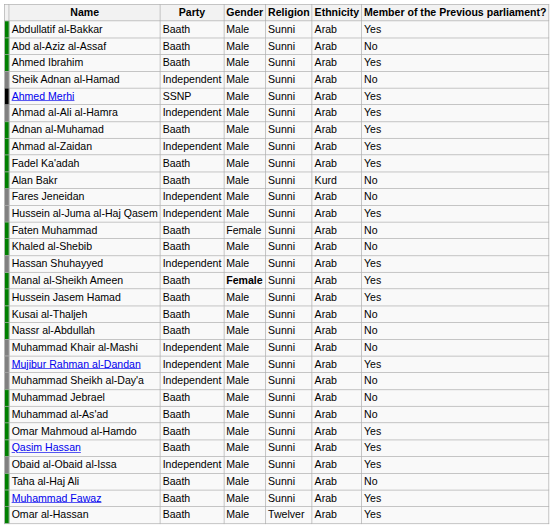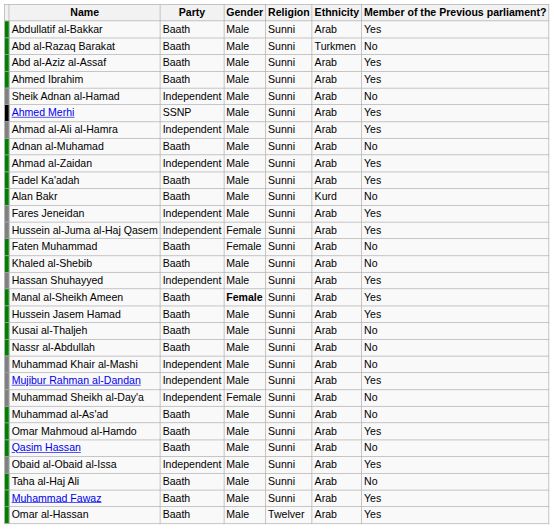 <table class="wikitable sortable">
 <tr>
 <th></th>
 <th>Name</th>
 <th>Party</th>
 <th>Gender</th>
 <th>Religion</th>
 <th>Ethnicity</th>
 <th>Member of the Previous parliament?</th>
 </tr>
 <tr>
 <td bgcolor="green"></td>
 <td>Abdullatif al-Bakkar</td>
 <td>Baath</td>
 <td>Male</td>
 <td>Sunni</td>
 <td>Arab</td>
 <td>Yes</td>
 </tr>
 <tr>
 <td bgcolor="green"></td>
+<td>Abd al-Razaq Barakat</td>
+<td>Baath</td>
+<td>Male</td>
+<td>Sunni</td>
+<td>Turkmen</td>
+<td>No</td>
+</tr>
+<tr>
+<td bgcolor="green"></td>
 <td>Abd al-Aziz al-Assaf</td>
 <td>Baath</td>
 <td>Male</td>
 <td>Sunni</td>
 <td>Arab</td>
-<td>No</td>
+<td>Yes</td>
 </tr>
 <tr>
 <td bgcolor="green"></td>
 <td>Ahmed Ibrahim</td>
 <td>Baath</td>
 <td>Male</td>
 <td>Sunni</td>
 <td>Arab</td>
 <td>Yes</td>
 </tr>
 <tr>
 <td bgcolor="grey"></td>
 <td>Sheik Adnan al-Hamad</td>
 <td>Independent</td>
 <td>Male</td>
 <td>Sunni</td>
 <td>Arab</td>
 <td>No</td>
 </tr>
 <tr>
 <td bgcolor="black"></td>
 <td><a href='#'>Ahmed Merhi</a></td>
 <td>SSNP</td>
 <td>Male</td>
 <td>Sunni</td>
 <td>Arab</td>
 <td>Yes</td>
 </tr>
 <tr>
 <td bgcolor="grey"></td>
 <td>Ahmad al-Ali al-Hamra</td>
 <td>Independent</td>
 <td>Male</td>
 <td>Sunni</td>
 <td>Arab</td>
 <td>Yes</td>
 </tr>
 <tr>
 <td bgcolor="green"></td>
 <td>Adnan al-Muhamad</td>
 <td>Baath</td>
 <td>Male</td>
 <td>Sunni</td>
 <td>Arab</td>
-<td>Yes</td>
+<td>No</td>
 </tr>
 <tr>
 <td bgcolor="green"></td>
 <td>Ahmad al-Zaidan</td>
 <td>Independent</td>
 <td>Male</td>
 <td>Sunni</td>
 <td>Arab</td>
 <td>Yes</td>
 </tr>
 <tr>
 <td bgcolor="green"></td>
 <td>Fadel Ka'adah</td>
 <td>Baath</td>
 <td>Male</td>
 <td>Sunni</td>
 <td>Arab</td>
 <td>Yes</td>
 </tr>
 <tr>
 <td bgcolor="green"></td>
 <td>Alan Bakr</td>
 <td>Baath</td>
 <td>Male</td>
 <td>Sunni</td>
 <td>Kurd</td>
 <td>No</td>
 </tr>
 <tr>
 <td bgcolor="grey"></td>
 <td>Fares Jeneidan</td>
 <td>Independent</td>
 <td>Male</td>
 <td>Sunni</td>
 <td>Arab</td>
-<td>No</td>
+<td>Yes</td>
 </tr>
 <tr>
 <td bgcolor="grey"></td>
 <td>Hussein al-Juma al-Haj Qasem</td>
 <td>Independent</td>
-<td>Male</td>
+<td>Female</td>
 <td>Sunni</td>
 <td>Arab</td>
 <td>Yes</td>
 </tr>
 <tr>
 <td bgcolor="green"></td>
 <td>Faten Muhammad</td>
 <td>Baath</td>
 <td>Female</td>
 <td>Sunni</td>
 <td>Arab</td>
 <td>No</td>
 </tr>
 <tr>
 <td bgcolor="green"></td>
 <td>Khaled al-Shebib</td>
 <td>Baath</td>
 <td>Male</td>
 <td>Sunni</td>
 <td>Arab</td>
 <td>No</td>
 </tr>
 <tr>
 <td bgcolor="grey"></td>
 <td>Hassan Shuhayyed</td>
 <td>Independent</td>
 <td>Male</td>
 <td>Sunni</td>
 <td>Arab</td>
 <td>Yes</td>
 </tr>
 <tr>
 <td bgcolor="green"></td>
 <td>Manal al-Sheikh Ameen</td>
 <td>Baath</td>
 <td><strong>Female</strong></td>
 <td>Sunni</td>
 <td>Arab</td>
 <td>Yes</td>
 </tr>
 <tr>
 <td bgcolor="green"></td>
 <td>Hussein Jasem Hamad</td>
 <td>Baath</td>
 <td>Male</td>
 <td>Sunni</td>
 <td>Arab</td>
 <td>Yes</td>
 </tr>
 <tr>
 <td bgcolor="green"></td>
 <td>Kusai al-Thaljeh</td>
 <td>Baath</td>
 <td>Male</td>
 <td>Sunni</td>
 <td>Arab</td>
 <td>No</td>
 </tr>
 <tr>
 <td bgcolor="green"></td>
 <td>Nassr al-Abdullah</td>
 <td>Baath</td>
 <td>Male</td>
 <td>Sunni</td>
 <td>Arab</td>
 <td>No</td>
 </tr>
 <tr>
 <td bgcolor="grey"></td>
 <td>Muhammad Khair al-Mashi</td>
 <td>Independent</td>
 <td>Male</td>
 <td>Sunni</td>
 <td>Arab</td>
 <td>No</td>
 </tr>
 <tr>
 <td bgcolor="grey"></td>
 <td><a href='#'>Mujibur Rahman al-Dandan</a></td>
 <td>Independent</td>
 <td>Male</td>
 <td>Sunni</td>
 <td>Arab</td>
 <td>Yes</td>
 </tr>
 <tr>
 <td bgcolor="grey"></td>
 <td>Muhammad Sheikh al-Day'a</td>
 <td>Independent</td>
-<td>Male</td>
-<td>Sunni</td>
-<td>Arab</td>
-<td>No</td>
-</tr>
-<tr>
-<td bgcolor="green"></td>
-<td>Muhammad Jebrael</td>
-<td>Baath</td>
-<td>Male</td>
+<td>Female</td>
 <td>Sunni</td>
 <td>Arab</td>
 <td>No</td>
 </tr>
 <tr>
 <td bgcolor="green"></td>
 <td>Muhammad al-As'ad</td>
 <td>Baath</td>
 <td>Male</td>
 <td>Sunni</td>
 <td>Arab</td>
 <td>No</td>
 </tr>
 <tr>
 <td bgcolor="green"></td>
 <td>Omar Mahmoud al-Hamdo</td>
 <td>Baath</td>
 <td>Male</td>
 <td>Sunni</td>
 <td>Arab</td>
 <td>Yes</td>
 </tr>
 <tr>
 <td bgcolor="green"></td>
 <td><a href='#'>Qasim Hassan</a></td>
 <td>Baath</td>
 <td>Male</td>
 <td>Sunni</td>
 <td>Arab</td>
-<td>Yes</td>
+<td>No</td>
 </tr>
 <tr>
 <td bgcolor="grey"></td>
 <td>Obaid al-Obaid al-Issa</td>
 <td>Independent</td>
 <td>Male</td>
 <td>Sunni</td>
 <td>Arab</td>
 <td>Yes</td>
 </tr>
 <tr>
 <td bgcolor="green"></td>
 <td>Taha al-Haj Ali</td>
 <td>Baath</td>
 <td>Male</td>
 <td>Sunni</td>
 <td>Arab</td>
 <td>No</td>
 </tr>
 <tr>
 <td bgcolor="green"></td>
 <td><a href='#'>Muhammad Fawaz</a></td>
 <td>Baath</td>
 <td>Male</td>
 <td>Sunni</td>
 <td>Arab</td>
 <td>Yes</td>
 </tr>
 <tr>
 <td bgcolor="green"></td>
 <td>Omar al-Hassan</td>
 <td>Baath</td>
 <td>Male</td>
 <td>Twelver</td>
 <td>Arab</td>
 <td>Yes</td>
 </tr>
 </table>
